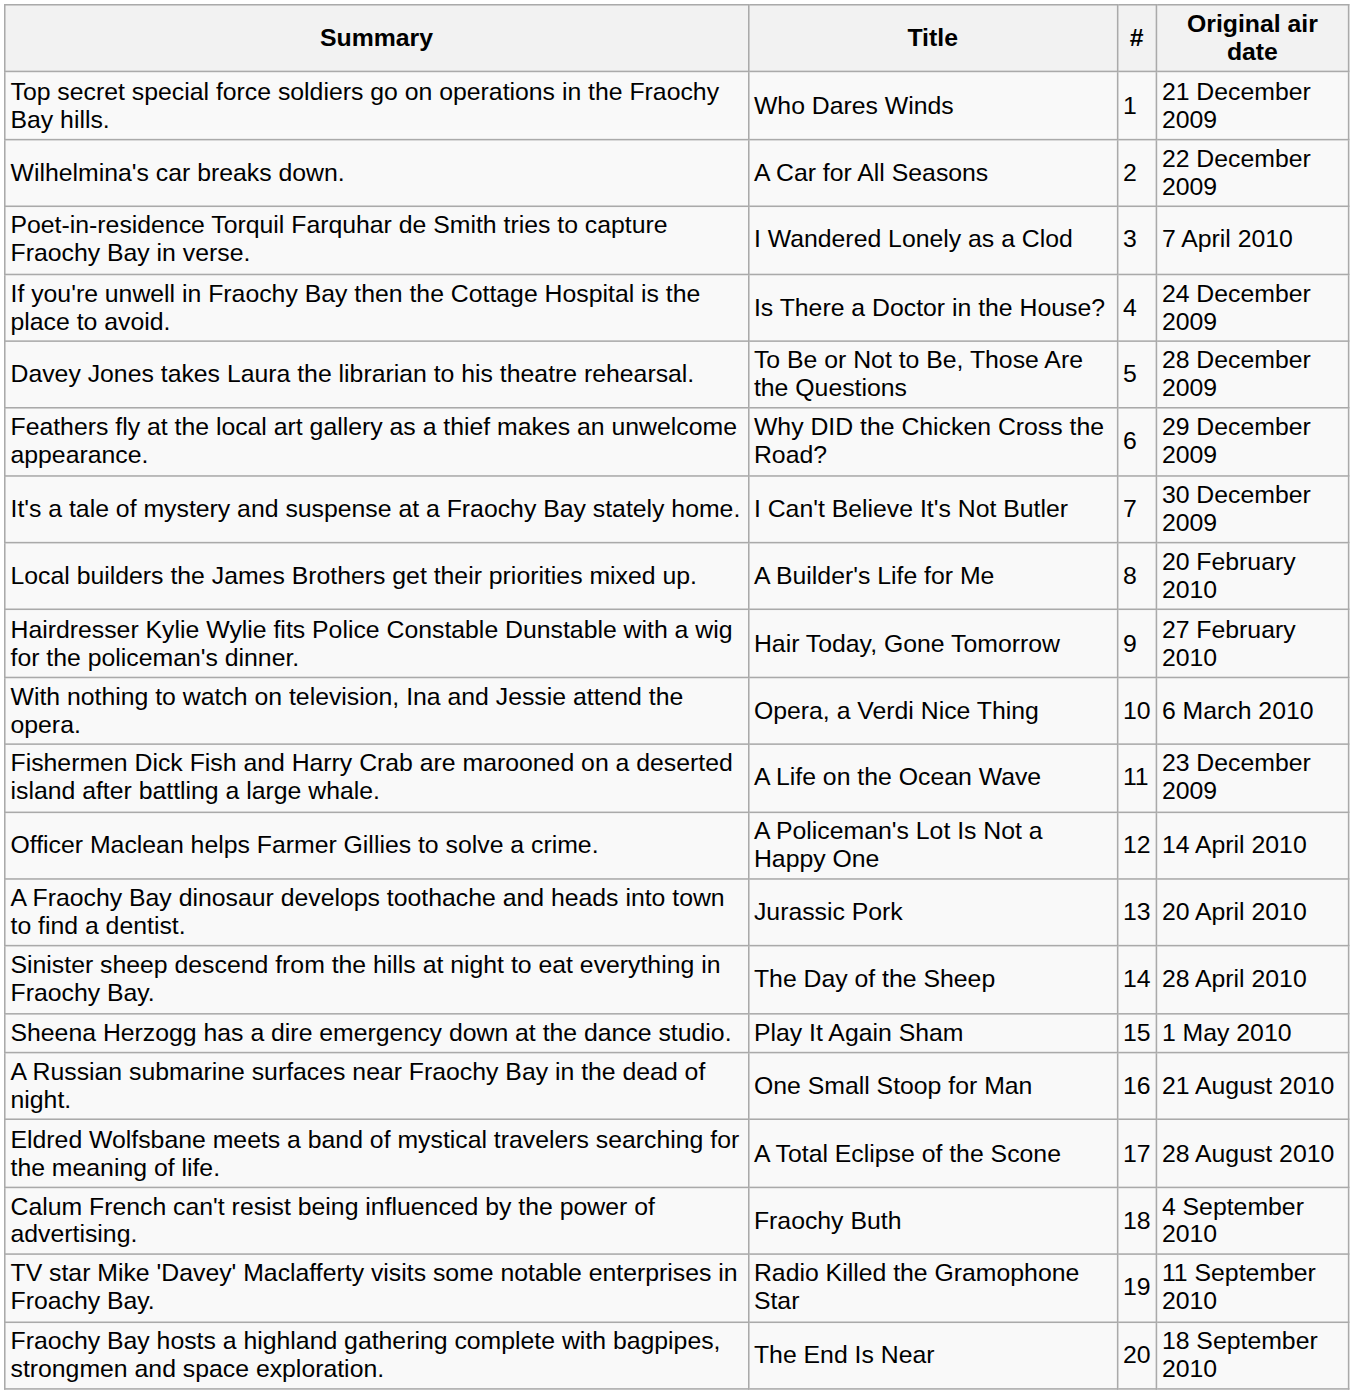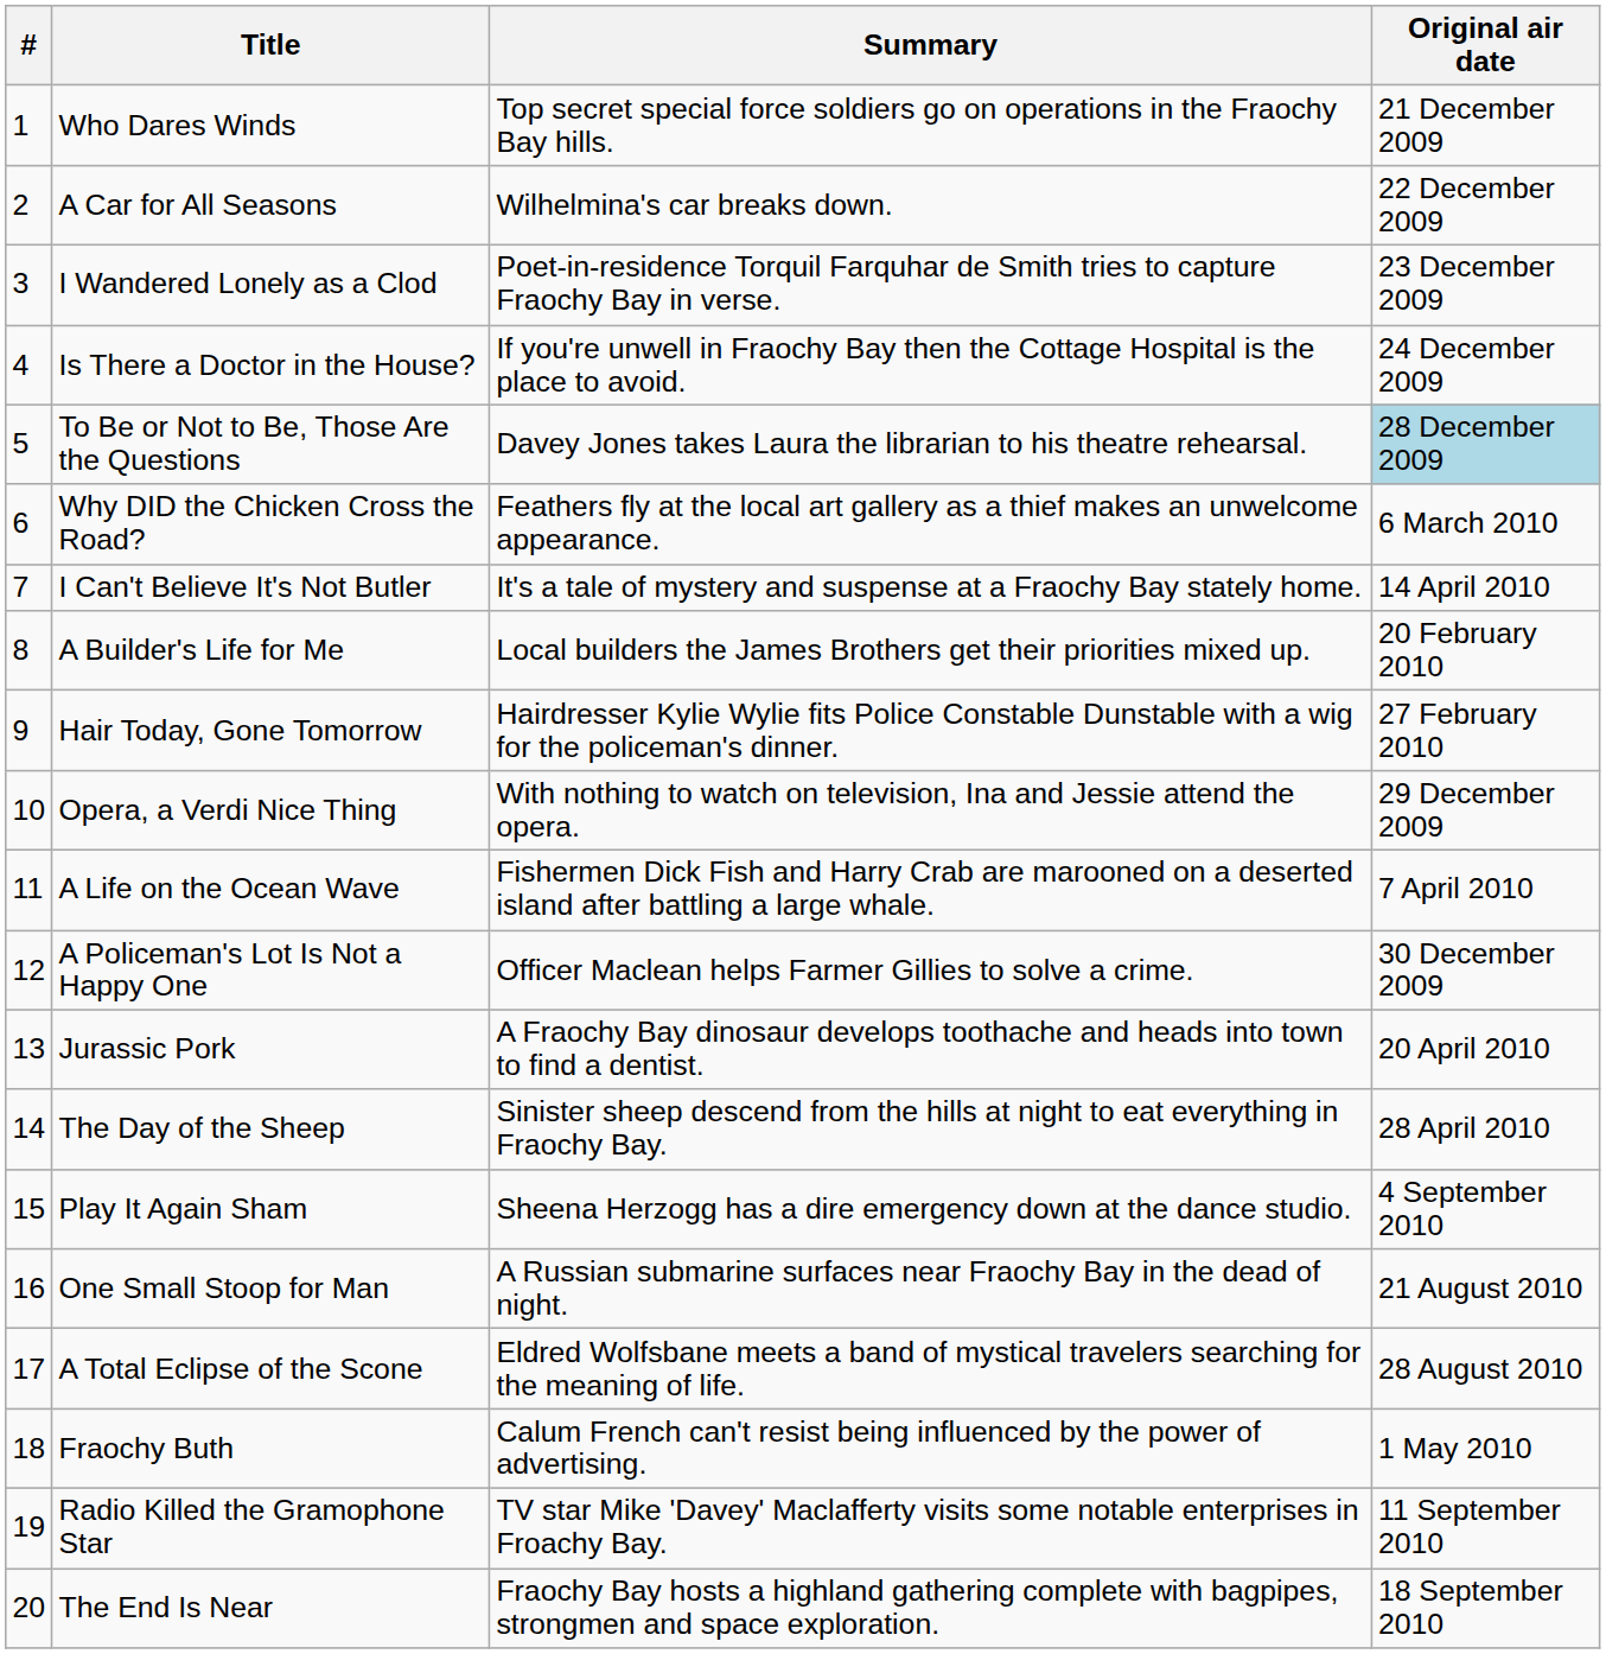 <table class="wikitable">
 <tr>
+<th>#</th>
+<th>Title</th>
 <th>Summary</th>
-<th>Title</th>
-<th>#</th>
 <th>Original air date</th>
 </tr>
 <tr>
+<td>1</td>
+<td>Who Dares Winds</td>
 <td>Top secret special force soldiers go on operations in the Fraochy Bay hills.</td>
-<td>Who Dares Winds</td>
-<td>1</td>
 <td>21 December 2009</td>
 </tr>
 <tr>
+<td>2</td>
+<td>A Car for All Seasons</td>
 <td>Wilhelmina's car breaks down.</td>
-<td>A Car for All Seasons</td>
-<td>2</td>
 <td>22 December 2009</td>
 </tr>
 <tr>
+<td>3</td>
+<td>I Wandered Lonely as a Clod</td>
 <td>Poet-in-residence Torquil Farquhar de Smith tries to capture Fraochy Bay in verse.</td>
-<td>I Wandered Lonely as a Clod</td>
-<td>3</td>
+<td>23 December 2009</td>
+</tr>
+<tr>
+<td>4</td>
+<td>Is There a Doctor in the House?</td>
+<td>If you're unwell in Fraochy Bay then the Cottage Hospital is the place to avoid.</td>
+<td>24 December 2009</td>
+</tr>
+<tr>
+<td>5</td>
+<td>To Be or Not to Be, Those Are the Questions</td>
+<td>Davey Jones takes Laura the librarian to his theatre rehearsal.</td>
+<td style="background: lightblue;">28 December 2009</td>
+</tr>
+<tr>
+<td>6</td>
+<td>Why DID the Chicken Cross the Road?</td>
+<td>Feathers fly at the local art gallery as a thief makes an unwelcome appearance.</td>
+<td>6 March 2010</td>
+</tr>
+<tr>
+<td>7</td>
+<td>I Can't Believe It's Not Butler</td>
+<td>It's a tale of mystery and suspense at a Fraochy Bay stately home.</td>
+<td>14 April 2010</td>
+</tr>
+<tr>
+<td>8</td>
+<td>A Builder's Life for Me</td>
+<td>Local builders the James Brothers get their priorities mixed up.</td>
+<td>20 February 2010</td>
+</tr>
+<tr>
+<td>9</td>
+<td>Hair Today, Gone Tomorrow</td>
+<td>Hairdresser Kylie Wylie fits Police Constable Dunstable with a wig for the policeman's dinner.</td>
+<td>27 February 2010</td>
+</tr>
+<tr>
+<td>10</td>
+<td>Opera, a Verdi Nice Thing</td>
+<td>With nothing to watch on television, Ina and Jessie attend the opera.</td>
+<td>29 December 2009</td>
+</tr>
+<tr>
+<td>11</td>
+<td>A Life on the Ocean Wave</td>
+<td>Fishermen Dick Fish and Harry Crab are marooned on a deserted island after battling a large whale.</td>
 <td>7 April 2010</td>
 </tr>
 <tr>
-<td>If you're unwell in Fraochy Bay then the Cottage Hospital is the place to avoid.</td>
-<td>Is There a Doctor in the House?</td>
-<td>4</td>
-<td>24 December 2009</td>
-</tr>
-<tr>
-<td>Davey Jones takes Laura the librarian to his theatre rehearsal.</td>
-<td>To Be or Not to Be, Those Are the Questions</td>
-<td>5</td>
-<td>28 December 2009</td>
-</tr>
-<tr>
-<td>Feathers fly at the local art gallery as a thief makes an unwelcome appearance.</td>
-<td>Why DID the Chicken Cross the Road?</td>
-<td>6</td>
-<td>29 December 2009</td>
-</tr>
-<tr>
-<td>It's a tale of mystery and suspense at a Fraochy Bay stately home.</td>
-<td>I Can't Believe It's Not Butler</td>
-<td>7</td>
+<td>12</td>
+<td>A Policeman's Lot Is Not a Happy One</td>
+<td>Officer Maclean helps Farmer Gillies to solve a crime.</td>
 <td>30 December 2009</td>
 </tr>
 <tr>
-<td>Local builders the James Brothers get their priorities mixed up.</td>
-<td>A Builder's Life for Me</td>
-<td>8</td>
-<td>20 February 2010</td>
-</tr>
-<tr>
-<td>Hairdresser Kylie Wylie fits Police Constable Dunstable with a wig for the policeman's dinner.</td>
-<td>Hair Today, Gone Tomorrow</td>
-<td>9</td>
-<td>27 February 2010</td>
-</tr>
-<tr>
-<td>With nothing to watch on television, Ina and Jessie attend the opera.</td>
-<td>Opera, a Verdi Nice Thing</td>
-<td>10</td>
-<td>6 March 2010</td>
-</tr>
-<tr>
-<td>Fishermen Dick Fish and Harry Crab are marooned on a deserted island after battling a large whale.</td>
-<td>A Life on the Ocean Wave</td>
-<td>11</td>
-<td>23 December 2009</td>
-</tr>
-<tr>
-<td>Officer Maclean helps Farmer Gillies to solve a crime.</td>
-<td>A Policeman's Lot Is Not a Happy One</td>
-<td>12</td>
-<td>14 April 2010</td>
-</tr>
-<tr>
+<td>13</td>
+<td>Jurassic Pork</td>
 <td>A Fraochy Bay dinosaur develops toothache and heads into town to find a dentist.</td>
-<td>Jurassic Pork</td>
-<td>13</td>
 <td>20 April 2010</td>
 </tr>
 <tr>
+<td>14</td>
+<td>The Day of the Sheep</td>
 <td>Sinister sheep descend from the hills at night to eat everything in Fraochy Bay.</td>
-<td>The Day of the Sheep</td>
-<td>14</td>
 <td>28 April 2010</td>
 </tr>
 <tr>
+<td>15</td>
+<td>Play It Again Sham</td>
 <td>Sheena Herzogg has a dire emergency down at the dance studio.</td>
-<td>Play It Again Sham</td>
-<td>15</td>
+<td>4 September 2010</td>
+</tr>
+<tr>
+<td>16</td>
+<td>One Small Stoop for Man</td>
+<td>A Russian submarine surfaces near Fraochy Bay in the dead of night.</td>
+<td>21 August 2010</td>
+</tr>
+<tr>
+<td>17</td>
+<td>A Total Eclipse of the Scone</td>
+<td>Eldred Wolfsbane meets a band of mystical travelers searching for the meaning of life.</td>
+<td>28 August 2010</td>
+</tr>
+<tr>
+<td>18</td>
+<td>Fraochy Buth</td>
+<td>Calum French can't resist being influenced by the power of advertising.</td>
 <td>1 May 2010</td>
 </tr>
 <tr>
-<td>A Russian submarine surfaces near Fraochy Bay in the dead of night.</td>
-<td>One Small Stoop for Man</td>
-<td>16</td>
-<td>21 August 2010</td>
-</tr>
-<tr>
-<td>Eldred Wolfsbane meets a band of mystical travelers searching for the meaning of life.</td>
-<td>A Total Eclipse of the Scone</td>
-<td>17</td>
-<td>28 August 2010</td>
-</tr>
-<tr>
-<td>Calum French can't resist being influenced by the power of advertising.</td>
-<td>Fraochy Buth</td>
-<td>18</td>
-<td>4 September 2010</td>
-</tr>
-<tr>
+<td>19</td>
+<td>Radio Killed the Gramophone Star</td>
 <td>TV star Mike 'Davey' Maclafferty visits some notable enterprises in Froachy Bay.</td>
-<td>Radio Killed the Gramophone Star</td>
-<td>19</td>
 <td>11 September 2010</td>
 </tr>
 <tr>
+<td>20</td>
+<td>The End Is Near</td>
 <td>Fraochy Bay hosts a highland gathering complete with bagpipes, strongmen and space exploration.</td>
-<td>The End Is Near</td>
-<td>20</td>
 <td>18 September 2010</td>
 </tr>
 </table>
